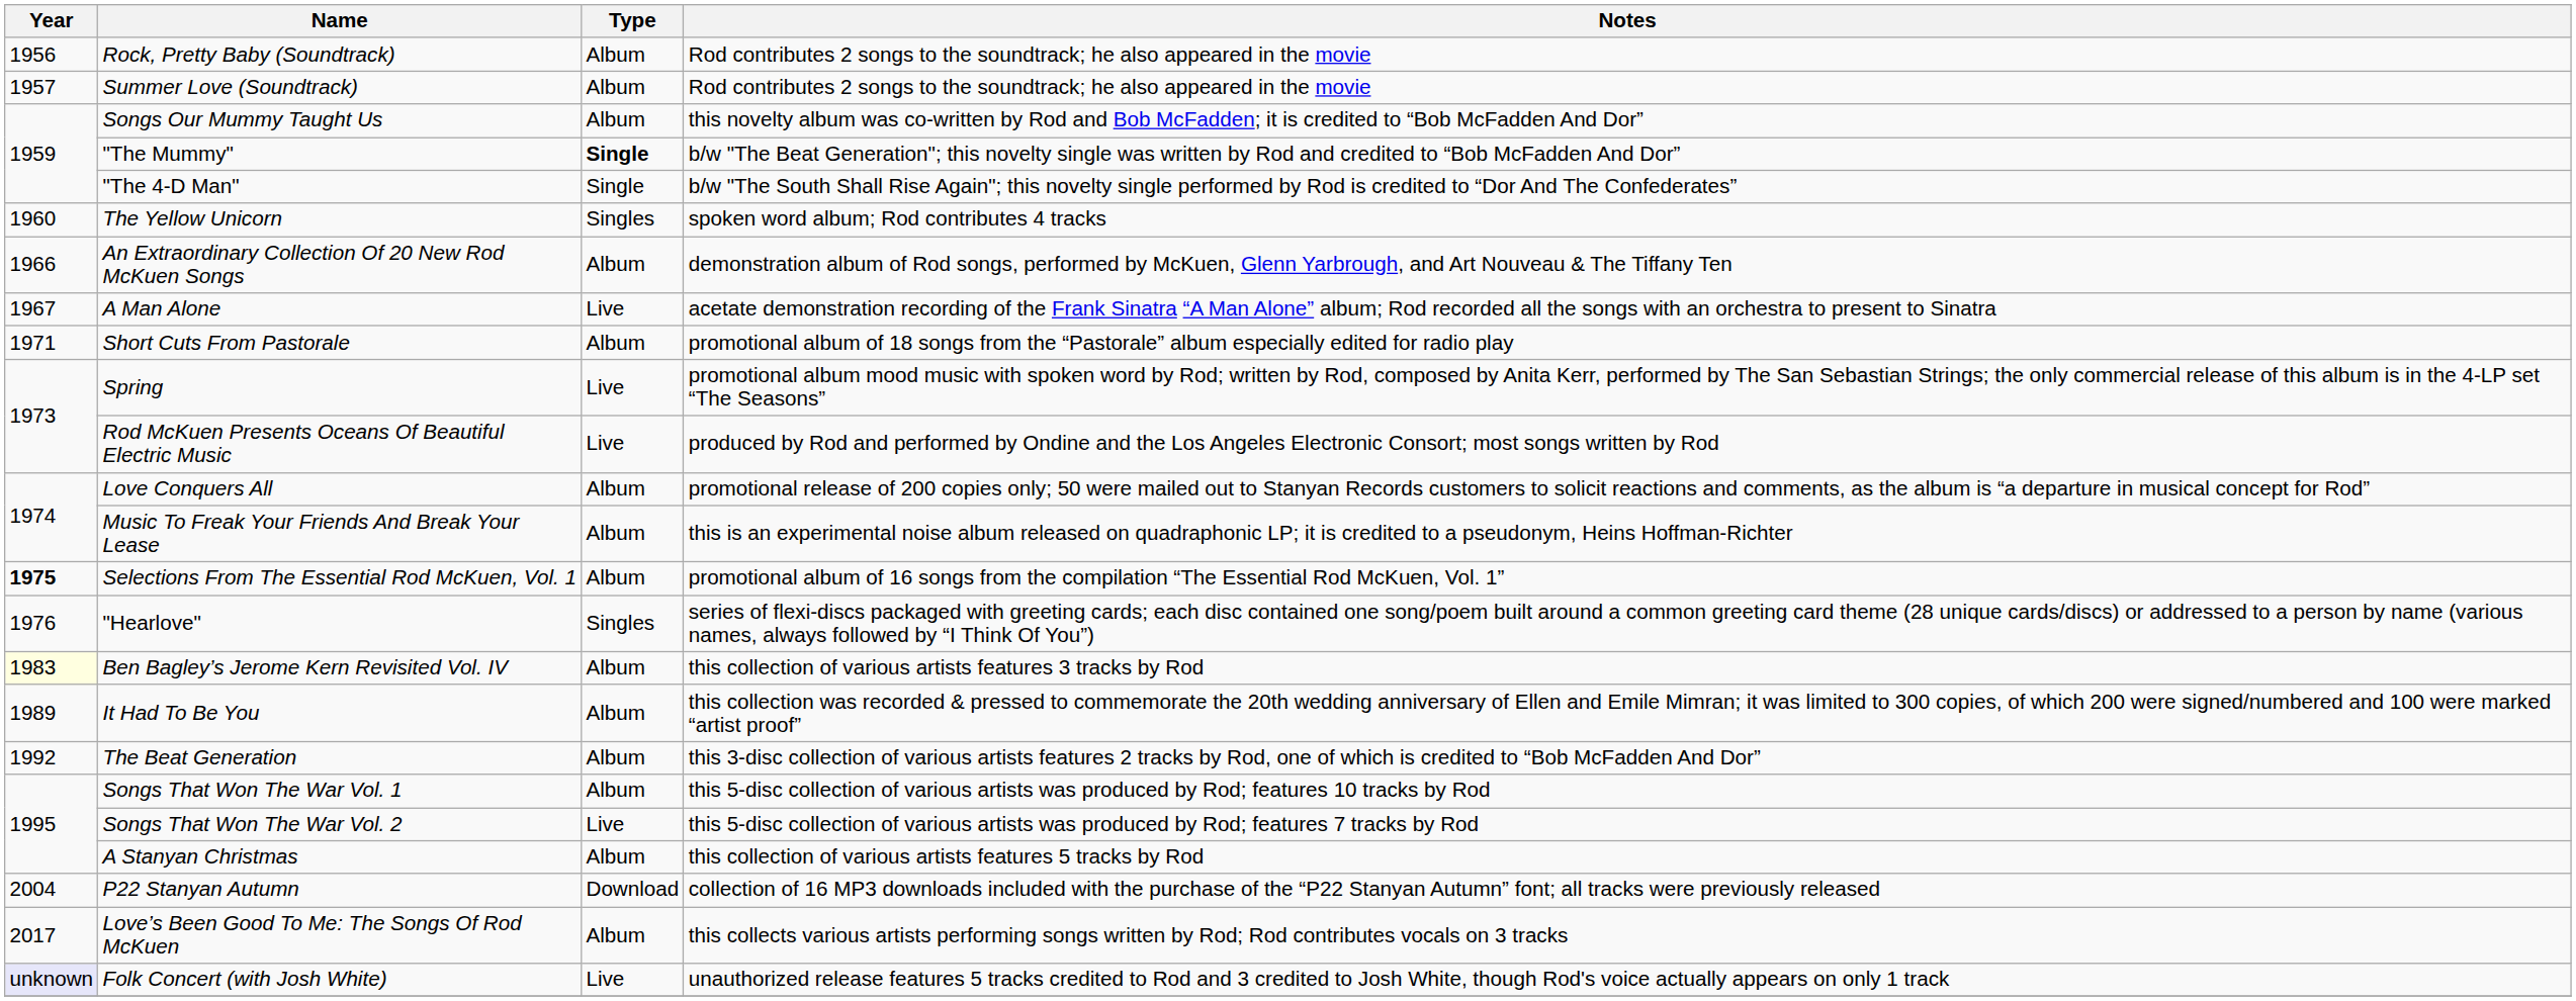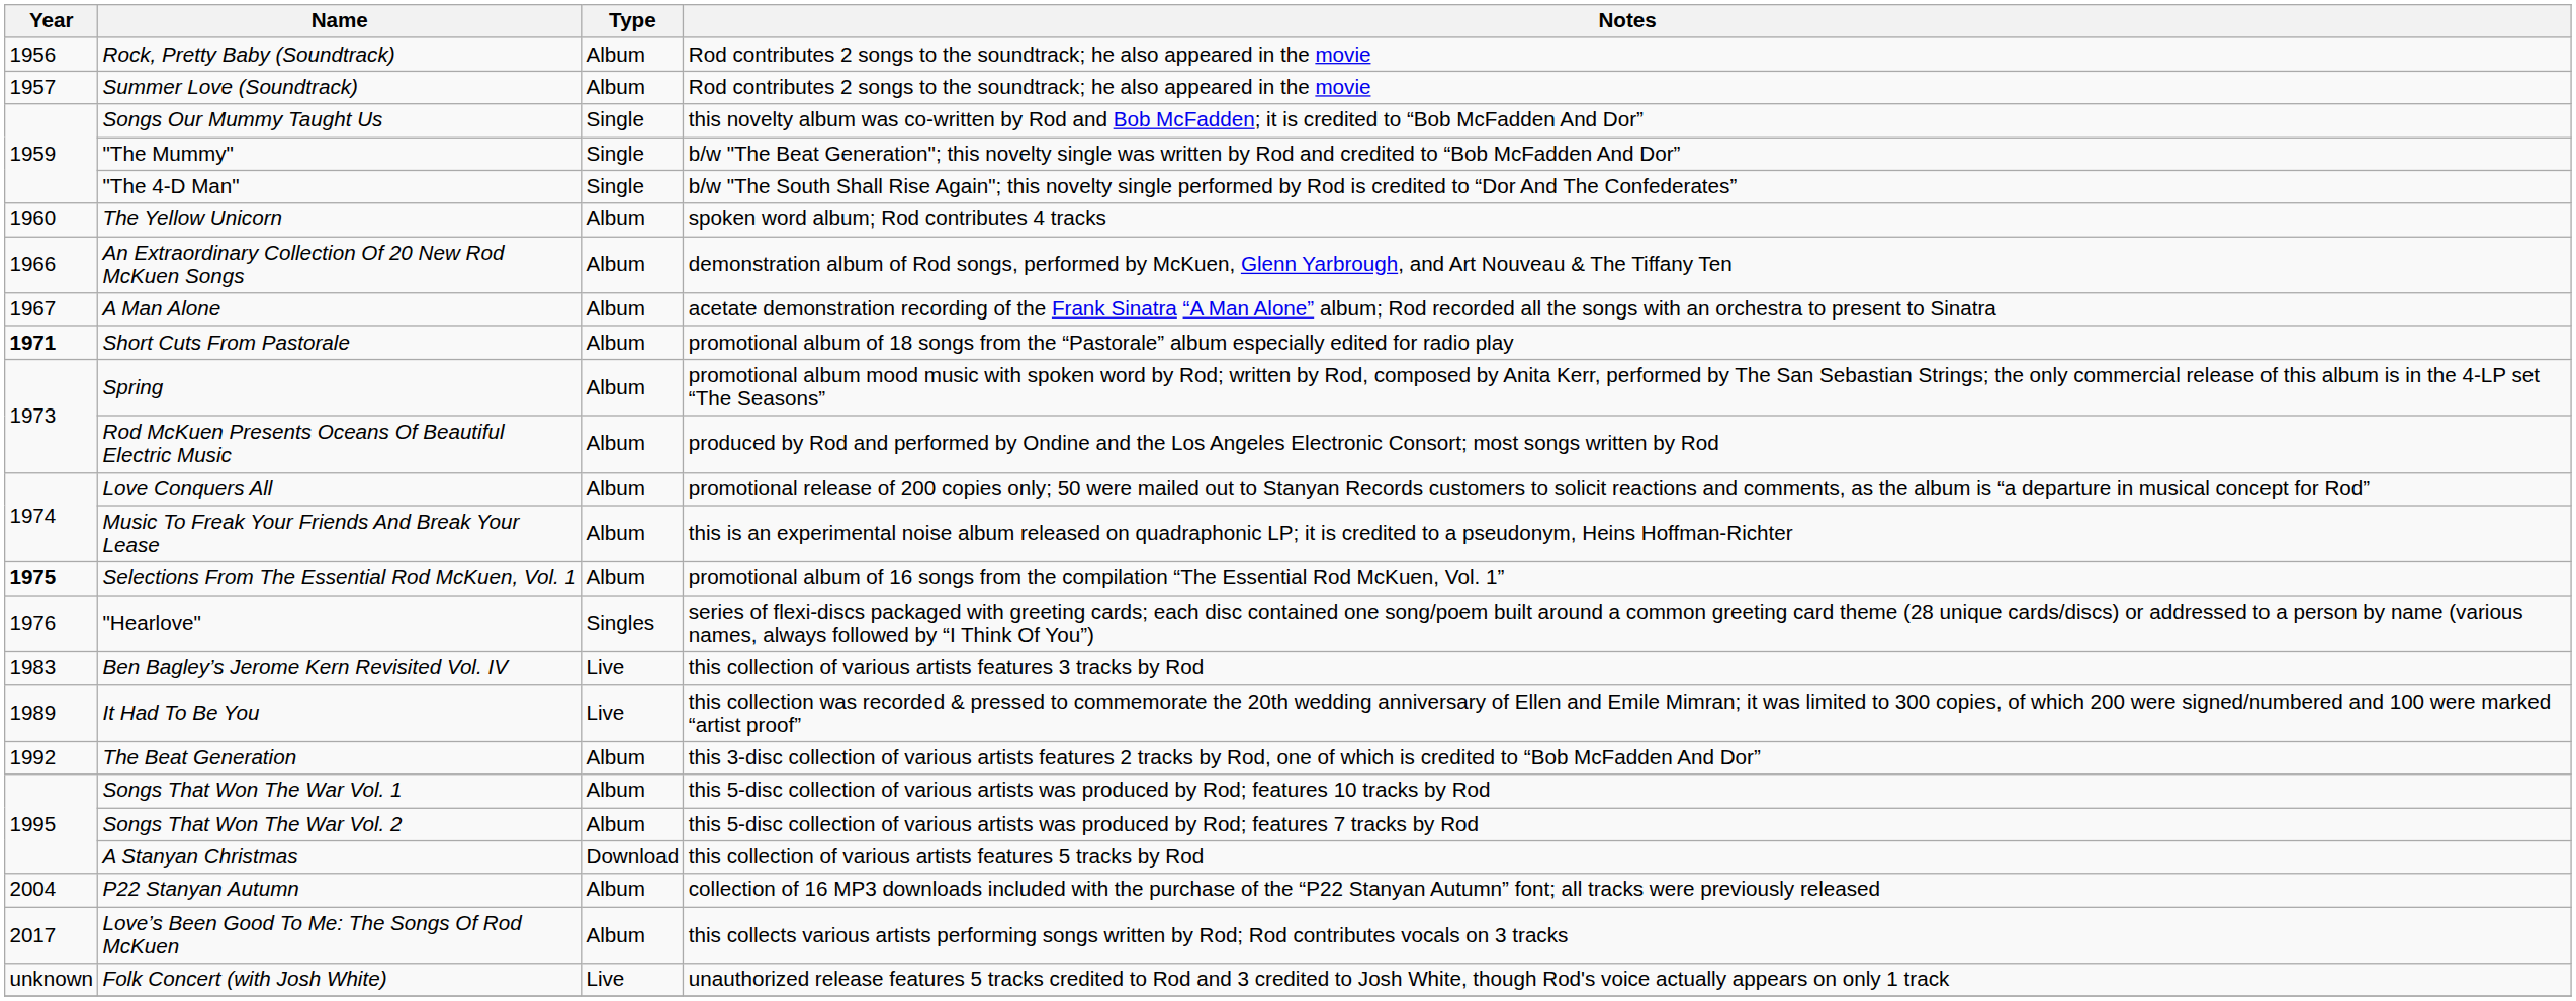 <table class="wikitable sortable">
 <tr>
 <th>Year</th>
 <th>Name</th>
 <th>Type</th>
 <th>Notes</th>
 </tr>
 <tr>
 <td>1956</td>
 <td><em>Rock, Pretty Baby (Soundtrack)</em></td>
 <td>Album</td>
 <td>Rod contributes 2 songs to the soundtrack; he also appeared in the <a href='#'>movie</a></td>
 </tr>
 <tr>
 <td>1957</td>
 <td><em>Summer Love (Soundtrack)</em></td>
 <td>Album</td>
 <td>Rod contributes 2 songs to the soundtrack; he also appeared in the <a href='#'>movie</a></td>
 </tr>
 <tr>
 <td rowspan="3">1959</td>
 <td><em>Songs Our Mummy Taught Us</em></td>
-<td>Album</td>
+<td>Single</td>
 <td>this novelty album was co-written by Rod and <a href='#'>Bob McFadden</a>; it is credited to “Bob McFadden And Dor”</td>
 </tr>
 <tr>
 <td>"The Mummy"</td>
-<td><strong>Single</strong></td>
+<td>Single</td>
 <td>b/w "The Beat Generation"; this novelty single was written by Rod and credited to “Bob McFadden And Dor”</td>
 </tr>
 <tr>
 <td>"The 4-D Man"</td>
 <td>Single</td>
 <td>b/w "The South Shall Rise Again"; this novelty single performed by Rod is credited to “Dor And The Confederates”</td>
 </tr>
 <tr>
 <td>1960</td>
 <td><em>The Yellow Unicorn</em></td>
-<td>Singles</td>
+<td>Album</td>
 <td>spoken word album; Rod contributes 4 tracks</td>
 </tr>
 <tr>
 <td>1966</td>
 <td><em>An Extraordinary Collection Of 20 New Rod McKuen Songs</em></td>
 <td>Album</td>
 <td>demonstration album of Rod songs, performed by McKuen, <a href='#'>Glenn Yarbrough</a>, and Art Nouveau & The Tiffany Ten</td>
 </tr>
 <tr>
 <td>1967</td>
 <td><em>A Man Alone</em></td>
-<td>Live</td>
+<td>Album</td>
 <td>acetate demonstration recording of the <a href='#'>Frank Sinatra</a> <a href='#'>“A Man Alone”</a> album; Rod recorded all the songs with an orchestra to present to Sinatra</td>
 </tr>
 <tr>
-<td>1971</td>
+<td><strong>1971</strong></td>
 <td><em>Short Cuts From Pastorale</em></td>
 <td>Album</td>
 <td>promotional album of 18 songs from the “Pastorale” album especially edited for radio play</td>
 </tr>
 <tr>
 <td rowspan="2">1973</td>
 <td><em>Spring</em></td>
-<td>Live</td>
+<td>Album</td>
 <td>promotional album mood music with spoken word by Rod; written by Rod, composed by Anita Kerr, performed by The San Sebastian Strings; the only commercial release of this album is in the 4-LP set “The Seasons”</td>
 </tr>
 <tr>
 <td><em>Rod McKuen Presents Oceans Of Beautiful Electric Music</em></td>
-<td>Live</td>
+<td>Album</td>
 <td>produced by Rod and performed by Ondine and the Los Angeles Electronic Consort; most songs written by Rod</td>
 </tr>
 <tr>
 <td rowspan="2">1974</td>
 <td><em>Love Conquers All</em></td>
 <td>Album</td>
 <td>promotional release of 200 copies only; 50 were mailed out to Stanyan Records customers to solicit reactions and comments, as the album is “a departure in musical concept for Rod”</td>
 </tr>
 <tr>
 <td><em>Music To Freak Your Friends And Break Your Lease</em></td>
 <td>Album</td>
 <td>this is an experimental noise album released on quadraphonic LP; it is credited to a pseudonym, Heins Hoffman-Richter</td>
 </tr>
 <tr>
 <td><strong>1975</strong></td>
 <td><em>Selections From The Essential Rod McKuen, Vol. 1</em></td>
 <td>Album</td>
 <td>promotional album of 16 songs from the compilation “The Essential Rod McKuen, Vol. 1”</td>
 </tr>
 <tr>
 <td>1976</td>
 <td>"Hearlove"</td>
 <td>Singles</td>
 <td>series of flexi-discs packaged with greeting cards; each disc contained one song/poem built around a common greeting card theme (28 unique cards/discs) or addressed to a person by name (various names, always followed by “I Think Of You”)</td>
 </tr>
 <tr>
-<td style="background: lightyellow;">1983</td>
+<td>1983</td>
 <td><em>Ben Bagley’s Jerome Kern Revisited Vol. IV</em></td>
-<td>Album</td>
+<td>Live</td>
 <td>this collection of various artists features 3 tracks by Rod</td>
 </tr>
 <tr>
 <td>1989</td>
 <td><em>It Had To Be You</em></td>
-<td>Album</td>
+<td>Live</td>
 <td>this collection was recorded & pressed to commemorate the 20th wedding anniversary of Ellen and Emile Mimran; it was limited to 300 copies, of which 200 were signed/numbered and 100 were marked “artist proof”</td>
 </tr>
 <tr>
 <td>1992</td>
 <td><em>The Beat Generation</em></td>
 <td>Album</td>
 <td>this 3-disc collection of various artists features 2 tracks by Rod, one of which is credited to “Bob McFadden And Dor”</td>
 </tr>
 <tr>
 <td rowspan="3">1995</td>
 <td><em>Songs That Won The War Vol. 1</em></td>
 <td>Album</td>
 <td>this 5-disc collection of various artists was produced by Rod; features 10 tracks by Rod</td>
 </tr>
 <tr>
 <td><em>Songs That Won The War Vol. 2</em></td>
-<td>Live</td>
+<td>Album</td>
 <td>this 5-disc collection of various artists was produced by Rod; features 7 tracks by Rod</td>
 </tr>
 <tr>
 <td><em>A Stanyan Christmas</em></td>
-<td>Album</td>
+<td>Download</td>
 <td>this collection of various artists features 5 tracks by Rod</td>
 </tr>
 <tr>
 <td>2004</td>
 <td><em>P22 Stanyan Autumn</em></td>
-<td>Download</td>
+<td>Album</td>
 <td>collection of 16 MP3 downloads included with the purchase of the “P22 Stanyan Autumn” font; all tracks were previously released</td>
 </tr>
 <tr>
 <td>2017</td>
 <td><em>Love’s Been Good To Me: The Songs Of Rod McKuen</em></td>
 <td>Album</td>
 <td>this collects various artists performing songs written by Rod; Rod contributes vocals on 3 tracks</td>
 </tr>
 <tr>
-<td style="background: lavender;">unknown</td>
+<td>unknown</td>
 <td><em>Folk Concert (with Josh White)</em></td>
 <td>Live</td>
 <td>unauthorized release features 5 tracks credited to Rod and 3 credited to Josh White, though Rod's voice actually appears on only 1 track</td>
 </tr>
 <tr>
 </tr>
 </table>
